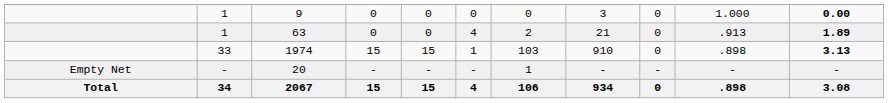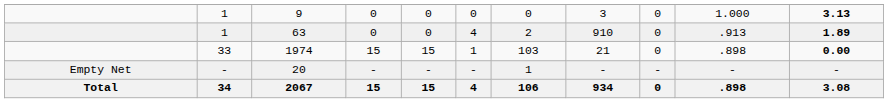 <table class="wikitable sortable" width ="1000">
 <tr align="center">
 </tr>
 <tr align="center" bgcolor="">
 <td></td>
 <td>1</td>
 <td>9</td>
 <td>0</td>
 <td>0</td>
 <td>0</td>
 <td>0</td>
 <td>3</td>
 <td>0</td>
 <td>1.000</td>
-<td><strong>0.00</strong></td>
+<td><strong>3.13</strong></td>
 </tr>
 <tr align="center" bgcolor="f0f0f0">
 <td></td>
 <td>1</td>
 <td>63</td>
 <td>0</td>
 <td>0</td>
 <td>4</td>
 <td>2</td>
-<td>21</td>
+<td>910</td>
 <td>0</td>
 <td>.913</td>
 <td><strong>1.89</strong></td>
 </tr>
 <tr align="center" bgcolor="">
 <td></td>
 <td>33</td>
 <td>1974</td>
 <td>15</td>
 <td>15</td>
 <td>1</td>
 <td>103</td>
-<td>910</td>
+<td>21</td>
 <td>0</td>
 <td>.898</td>
-<td><strong>3.13</strong></td>
+<td><strong>0.00</strong></td>
 </tr>
 <tr align="center" bgcolor="f0f0f0">
 <td>Empty Net</td>
 <td>-</td>
 <td>20</td>
 <td>-</td>
 <td>-</td>
 <td>-</td>
 <td>1</td>
 <td>-</td>
 <td>-</td>
 <td>-</td>
 <td>-</td>
 </tr>
 <tr>
 <th>Total</th>
 <th>34</th>
 <th>2067</th>
 <th>15</th>
 <th>15</th>
 <th>4</th>
 <th>106</th>
 <th>934</th>
 <th>0</th>
 <th>.898</th>
 <th>3.08</th>
 </tr>
 </table>
